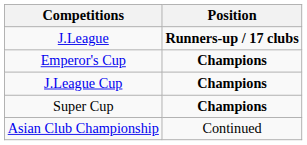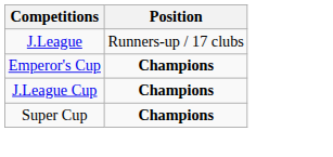 <table class="wikitable" style="text-align:center;">
 <tr>
 <th>Competitions</th>
 <th>Position</th>
 </tr>
 <tr>
 <td><a href='#'>J.League</a></td>
-<td><strong>Runners-up / 17 clubs</strong></td>
+<td>Runners-up / 17 clubs</td>
 </tr>
 <tr>
 <td><a href='#'>Emperor's Cup</a></td>
 <td><strong>Champions</strong></td>
 </tr>
 <tr>
 <td><a href='#'>J.League Cup</a></td>
 <td><strong>Champions</strong></td>
 </tr>
 <tr>
 <td>Super Cup</td>
 <td><strong>Champions</strong></td>
 </tr>
-<tr>
-<td><a href='#'>Asian Club Championship</a></td>
-<td>Continued</td>
-</tr>
 </table>
